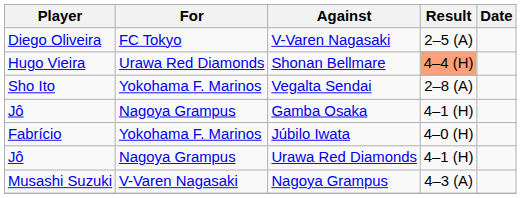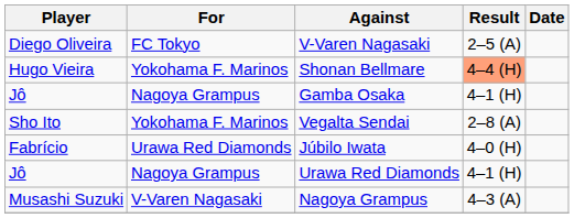 <table class="wikitable">
 <tr>
 <th>Player</th>
 <th>For</th>
 <th>Against</th>
 <th style="text-align:center">Result</th>
 <th>Date</th>
 </tr>
 <tr>
 <td> <a href='#'>Diego Oliveira</a></td>
 <td><a href='#'>FC Tokyo</a></td>
 <td><a href='#'>V-Varen Nagasaki</a></td>
 <td style="text-align:center;">2–5 (A)</td>
 <td></td>
 </tr>
 <tr>
 <td> <a href='#'>Hugo Vieira</a></td>
-<td><a href='#'>Urawa Red Diamonds</a></td>
+<td><a href='#'>Yokohama F. Marinos</a></td>
 <td><a href='#'>Shonan Bellmare</a></td>
 <td style="background: lightsalmon; text-align:center;">4–4 (H)</td>
+<td></td>
+</tr>
+<tr>
+<td> <a href='#'>Jô</a></td>
+<td><a href='#'>Nagoya Grampus</a></td>
+<td><a href='#'>Gamba Osaka</a></td>
+<td style="text-align:center;">4–1 (H)</td>
 <td></td>
 </tr>
 <tr>
 <td> <a href='#'>Sho Ito</a></td>
 <td><a href='#'>Yokohama F. Marinos</a></td>
 <td><a href='#'>Vegalta Sendai</a></td>
 <td style="text-align:center;">2–8 (A)</td>
 <td></td>
 </tr>
 <tr>
-<td> <a href='#'>Jô</a></td>
-<td><a href='#'>Nagoya Grampus</a></td>
-<td><a href='#'>Gamba Osaka</a></td>
-<td style="text-align:center;">4–1 (H)</td>
-<td></td>
-</tr>
-<tr>
 <td> <a href='#'>Fabrício</a></td>
-<td><a href='#'>Yokohama F. Marinos</a></td>
+<td><a href='#'>Urawa Red Diamonds</a></td>
 <td><a href='#'>Júbilo Iwata</a></td>
 <td style="text-align:center;">4–0 (H)</td>
 <td></td>
 </tr>
 <tr>
 <td> <a href='#'>Jô</a></td>
 <td><a href='#'>Nagoya Grampus</a></td>
 <td><a href='#'>Urawa Red Diamonds</a></td>
 <td style="text-align:center;">4–1 (H)</td>
 <td></td>
 </tr>
 <tr>
 <td> <a href='#'>Musashi Suzuki</a></td>
 <td><a href='#'>V-Varen Nagasaki</a></td>
 <td><a href='#'>Nagoya Grampus</a></td>
 <td style="text-align:center;">4–3 (A)</td>
 <td></td>
 </tr>
 <tr>
 </tr>
 </table>
